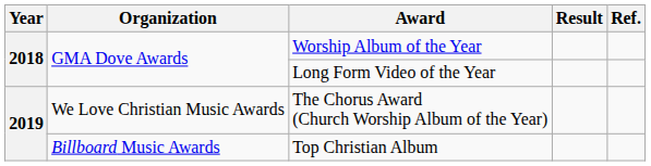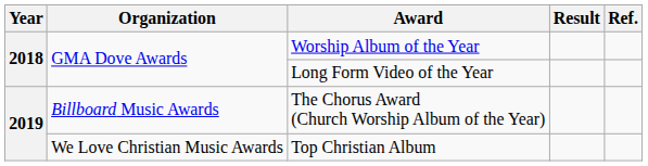 <table class="wikitable plainrowheaders">
 <tr>
 <th>Year</th>
 <th>Organization</th>
 <th>Award</th>
 <th>Result</th>
 <th>Ref.</th>
 </tr>
 <tr>
 <th scope="row" rowspan="2">2018</th>
 <td rowspan="2"><a href='#'>GMA Dove Awards</a></td>
 <td><a href='#'>Worship Album of the Year</a></td>
 <td></td>
 <td style="text-align:center;"></td>
 </tr>
 <tr>
 <td>Long Form Video of the Year</td>
 <td></td>
 <td style="text-align:center;"></td>
 </tr>
 <tr>
 <th scope="row" rowspan="2">2019</th>
-<td>We Love Christian Music Awards</td>
+<td><a href='#'><em>Billboard</em> Music Awards</a></td>
 <td>The Chorus Award <br> (Church Worship Album of the Year)</td>
 <td></td>
 <td style="text-align:center;"></td>
 </tr>
 <tr>
-<td><a href='#'><em>Billboard</em> Music Awards</a></td>
+<td>We Love Christian Music Awards</td>
 <td>Top Christian Album</td>
 <td></td>
 <td style="text-align:center;"></td>
 </tr>
 </table>
